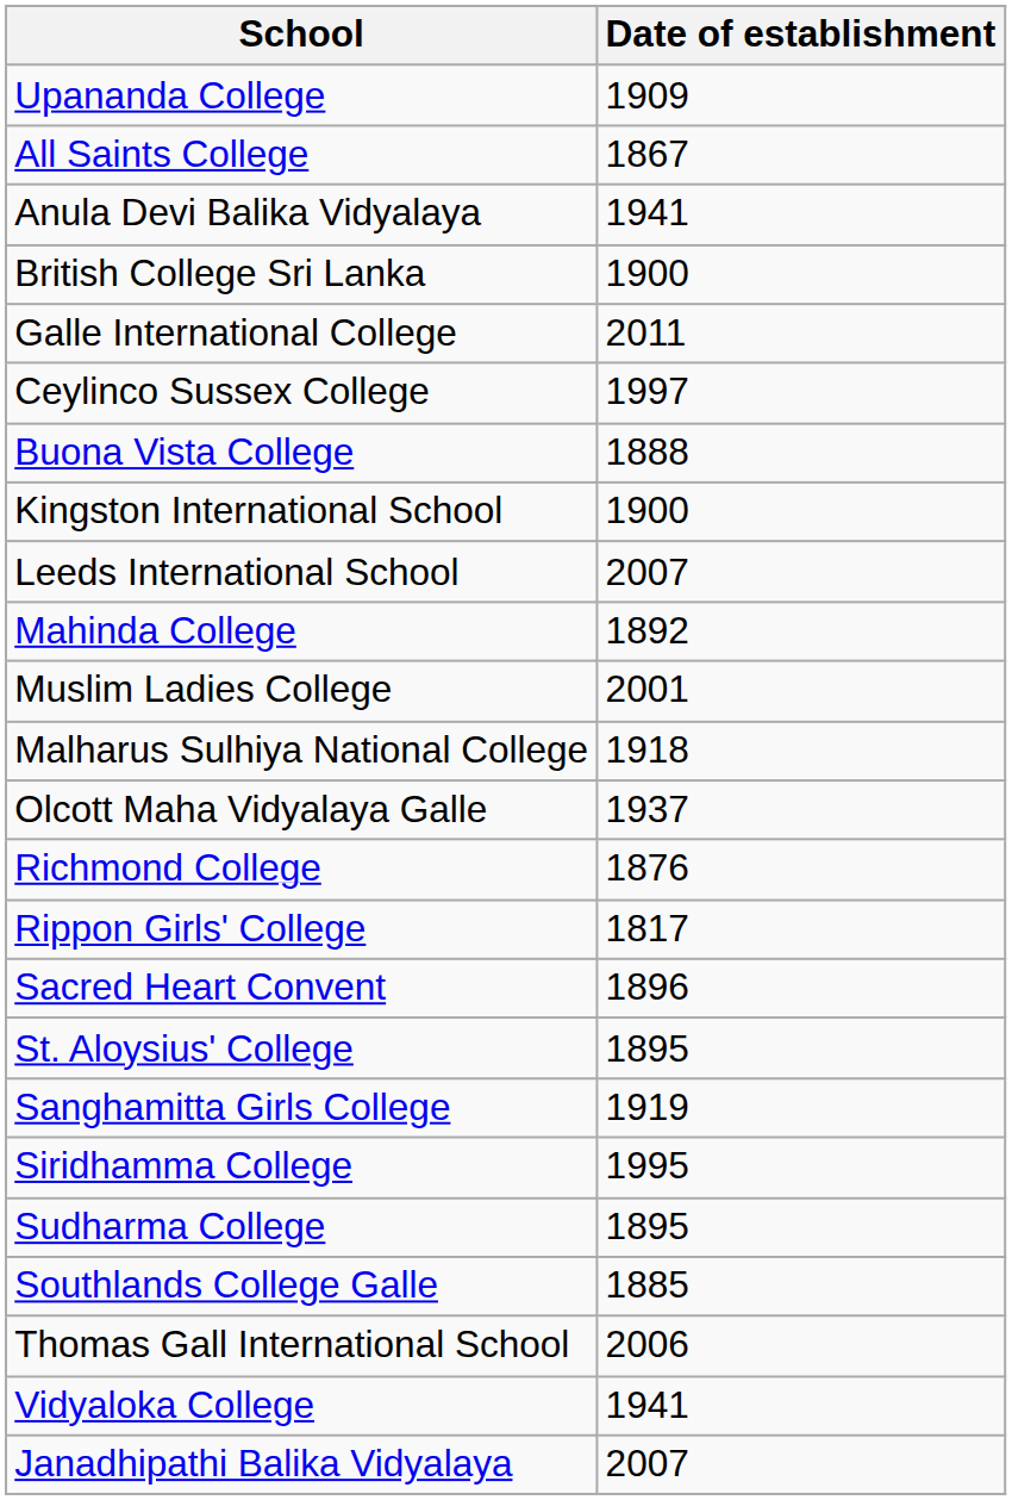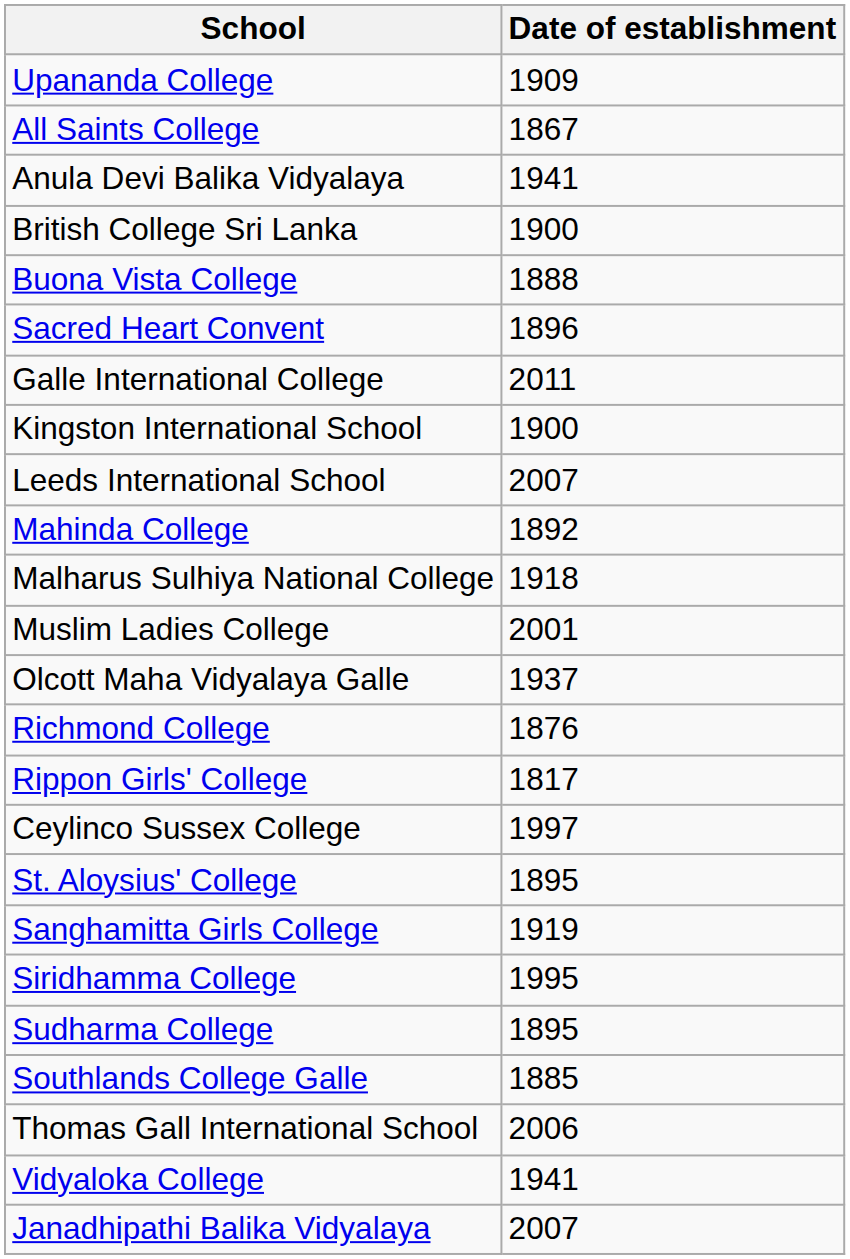 <table class="wikitable sortable">
 <tr>
 <th>School</th>
 <th>Date of establishment</th>
 </tr>
 <tr>
 <td><a href='#'>Upananda College</a></td>
 <td>1909</td>
 </tr>
 <tr>
 <td><a href='#'>All Saints College</a></td>
 <td>1867</td>
 </tr>
 <tr>
 <td>Anula Devi Balika Vidyalaya</td>
 <td>1941</td>
 </tr>
 <tr>
 <td>British College Sri Lanka</td>
 <td>1900</td>
 </tr>
 <tr>
+<td><a href='#'>Buona Vista College</a></td>
+<td>1888</td>
+</tr>
+<tr>
+<td><a href='#'>Sacred Heart Convent</a></td>
+<td>1896</td>
+</tr>
+<tr>
 <td>Galle International College</td>
 <td>2011</td>
-</tr>
-<tr>
-<td>Ceylinco Sussex College</td>
-<td>1997</td>
-</tr>
-<tr>
-<td><a href='#'>Buona Vista College</a></td>
-<td>1888</td>
 </tr>
 <tr>
 <td>Kingston International School</td>
 <td>1900</td>
 </tr>
 <tr>
 <td>Leeds International School</td>
 <td>2007</td>
 </tr>
 <tr>
 <td><a href='#'>Mahinda College</a></td>
 <td>1892</td>
 </tr>
 <tr>
+<td>Malharus Sulhiya National College</td>
+<td>1918</td>
+</tr>
+<tr>
 <td>Muslim Ladies College</td>
 <td>2001</td>
-</tr>
-<tr>
-<td>Malharus Sulhiya National College</td>
-<td>1918</td>
 </tr>
 <tr>
 <td>Olcott Maha Vidyalaya Galle</td>
 <td>1937</td>
 </tr>
 <tr>
 <td><a href='#'>Richmond College</a></td>
 <td>1876</td>
 </tr>
 <tr>
 <td><a href='#'>Rippon Girls' College</a></td>
 <td>1817</td>
 </tr>
 <tr>
-<td><a href='#'>Sacred Heart Convent</a></td>
-<td>1896</td>
+<td>Ceylinco Sussex College</td>
+<td>1997</td>
 </tr>
 <tr>
 <td><a href='#'>St. Aloysius' College</a></td>
 <td>1895</td>
 </tr>
 <tr>
 <td><a href='#'>Sanghamitta Girls College</a></td>
 <td>1919</td>
 </tr>
 <tr>
 <td><a href='#'>Siridhamma College</a></td>
 <td>1995</td>
 </tr>
 <tr>
 <td><a href='#'>Sudharma College</a></td>
 <td>1895</td>
 </tr>
 <tr>
 <td><a href='#'>Southlands College Galle</a></td>
 <td>1885</td>
 </tr>
 <tr>
 <td>Thomas Gall International School</td>
 <td>2006</td>
 </tr>
 <tr>
 <td><a href='#'>Vidyaloka College</a></td>
 <td>1941</td>
 </tr>
 <tr>
 <td><a href='#'>Janadhipathi Balika Vidyalaya</a></td>
 <td>2007</td>
 </tr>
 </table>
